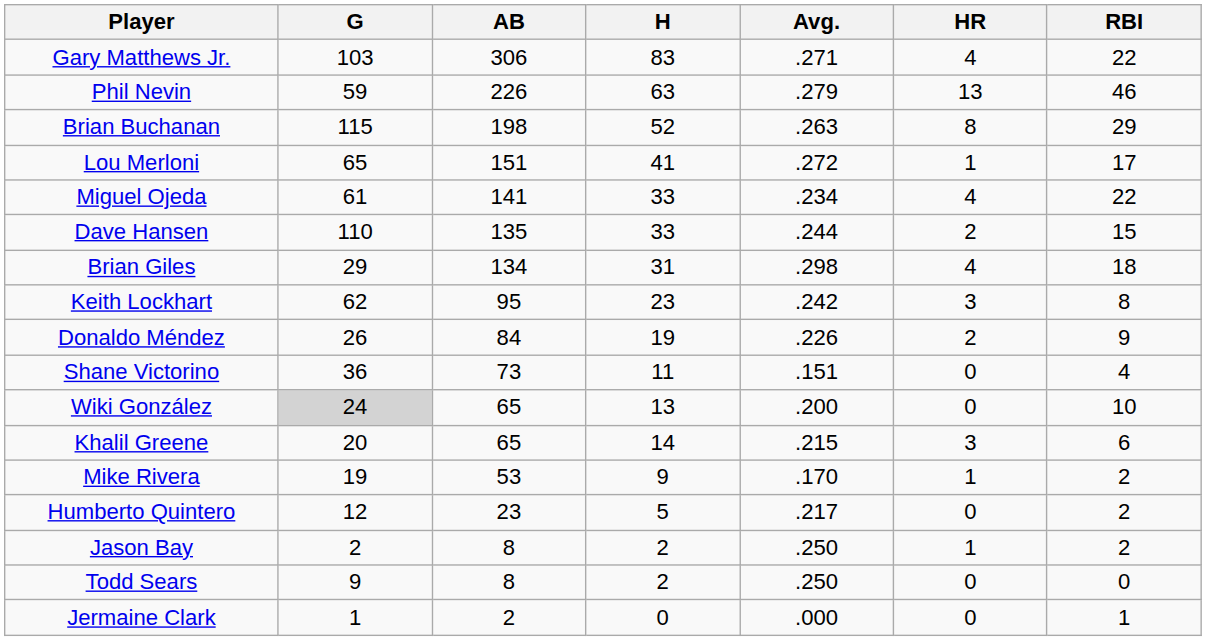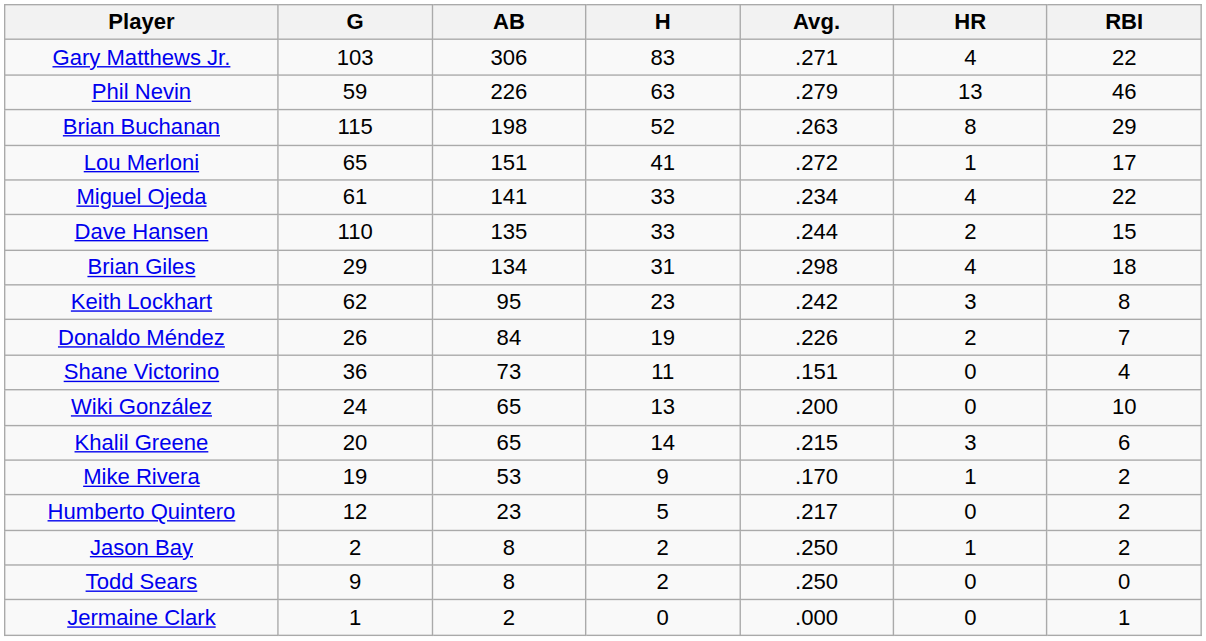 <table class="wikitable sortable">
 <tr>
 <th bgcolor="#DDDDFF" width="16%">Player</th>
 <th bgcolor="#DDDDFF" width="9%">G</th>
 <th bgcolor="#DDDDFF" width="9%">AB</th>
 <th bgcolor="#DDDDFF" width="9%">H</th>
 <th bgcolor="#DDDDFF" width="9%">Avg.</th>
 <th bgcolor="#DDDDFF" width="9%">HR</th>
 <th bgcolor="#DDDDFF" width="9%">RBI</th>
 </tr>
 <tr align="center">
 <td><a href='#'>Gary Matthews Jr.</a></td>
 <td>103</td>
 <td>306</td>
 <td>83</td>
 <td>.271</td>
 <td>4</td>
 <td>22</td>
 </tr>
 <tr align=center>
 <td><a href='#'>Phil Nevin</a></td>
 <td>59</td>
 <td>226</td>
 <td>63</td>
 <td>.279</td>
 <td>13</td>
 <td>46</td>
 </tr>
 <tr align=center>
 <td><a href='#'>Brian Buchanan</a></td>
 <td>115</td>
 <td>198</td>
 <td>52</td>
 <td>.263</td>
 <td>8</td>
 <td>29</td>
 </tr>
 <tr align=center>
 <td><a href='#'>Lou Merloni</a></td>
 <td>65</td>
 <td>151</td>
 <td>41</td>
 <td>.272</td>
 <td>1</td>
 <td>17</td>
 </tr>
 <tr align=center>
 <td><a href='#'>Miguel Ojeda</a></td>
 <td>61</td>
 <td>141</td>
 <td>33</td>
 <td>.234</td>
 <td>4</td>
 <td>22</td>
 </tr>
 <tr align=center>
 <td><a href='#'>Dave Hansen</a></td>
 <td>110</td>
 <td>135</td>
 <td>33</td>
 <td>.244</td>
 <td>2</td>
 <td>15</td>
 </tr>
 <tr align=center>
 <td><a href='#'>Brian Giles</a></td>
 <td>29</td>
 <td>134</td>
 <td>31</td>
 <td>.298</td>
 <td>4</td>
 <td>18</td>
 </tr>
 <tr align=center>
 <td><a href='#'>Keith Lockhart</a></td>
 <td>62</td>
 <td>95</td>
 <td>23</td>
 <td>.242</td>
 <td>3</td>
 <td>8</td>
 </tr>
 <tr align=center>
 <td><a href='#'>Donaldo Méndez</a></td>
 <td>26</td>
 <td>84</td>
 <td>19</td>
 <td>.226</td>
 <td>2</td>
-<td>9</td>
+<td>7</td>
 </tr>
 <tr align=center>
 <td><a href='#'>Shane Victorino</a></td>
 <td>36</td>
 <td>73</td>
 <td>11</td>
 <td>.151</td>
 <td>0</td>
 <td>4</td>
 </tr>
 <tr align=center>
 <td><a href='#'>Wiki González</a></td>
-<td style="background: lightgrey;">24</td>
+<td>24</td>
 <td>65</td>
 <td>13</td>
 <td>.200</td>
 <td>0</td>
 <td>10</td>
 </tr>
 <tr align=center>
 <td><a href='#'>Khalil Greene</a></td>
 <td>20</td>
 <td>65</td>
 <td>14</td>
 <td>.215</td>
 <td>3</td>
 <td>6</td>
 </tr>
 <tr align=center>
 <td><a href='#'>Mike Rivera</a></td>
 <td>19</td>
 <td>53</td>
 <td>9</td>
 <td>.170</td>
 <td>1</td>
 <td>2</td>
 </tr>
 <tr align=center>
 <td><a href='#'>Humberto Quintero</a></td>
 <td>12</td>
 <td>23</td>
 <td>5</td>
 <td>.217</td>
 <td>0</td>
 <td>2</td>
 </tr>
 <tr align=center>
 <td><a href='#'>Jason Bay</a></td>
 <td>2</td>
 <td>8</td>
 <td>2</td>
 <td>.250</td>
 <td>1</td>
 <td>2</td>
 </tr>
 <tr align=center>
 <td><a href='#'>Todd Sears</a></td>
 <td>9</td>
 <td>8</td>
 <td>2</td>
 <td>.250</td>
 <td>0</td>
 <td>0</td>
 </tr>
 <tr align=center>
 <td><a href='#'>Jermaine Clark</a></td>
 <td>1</td>
 <td>2</td>
 <td>0</td>
 <td>.000</td>
 <td>0</td>
 <td>1</td>
 </tr>
 </table>
